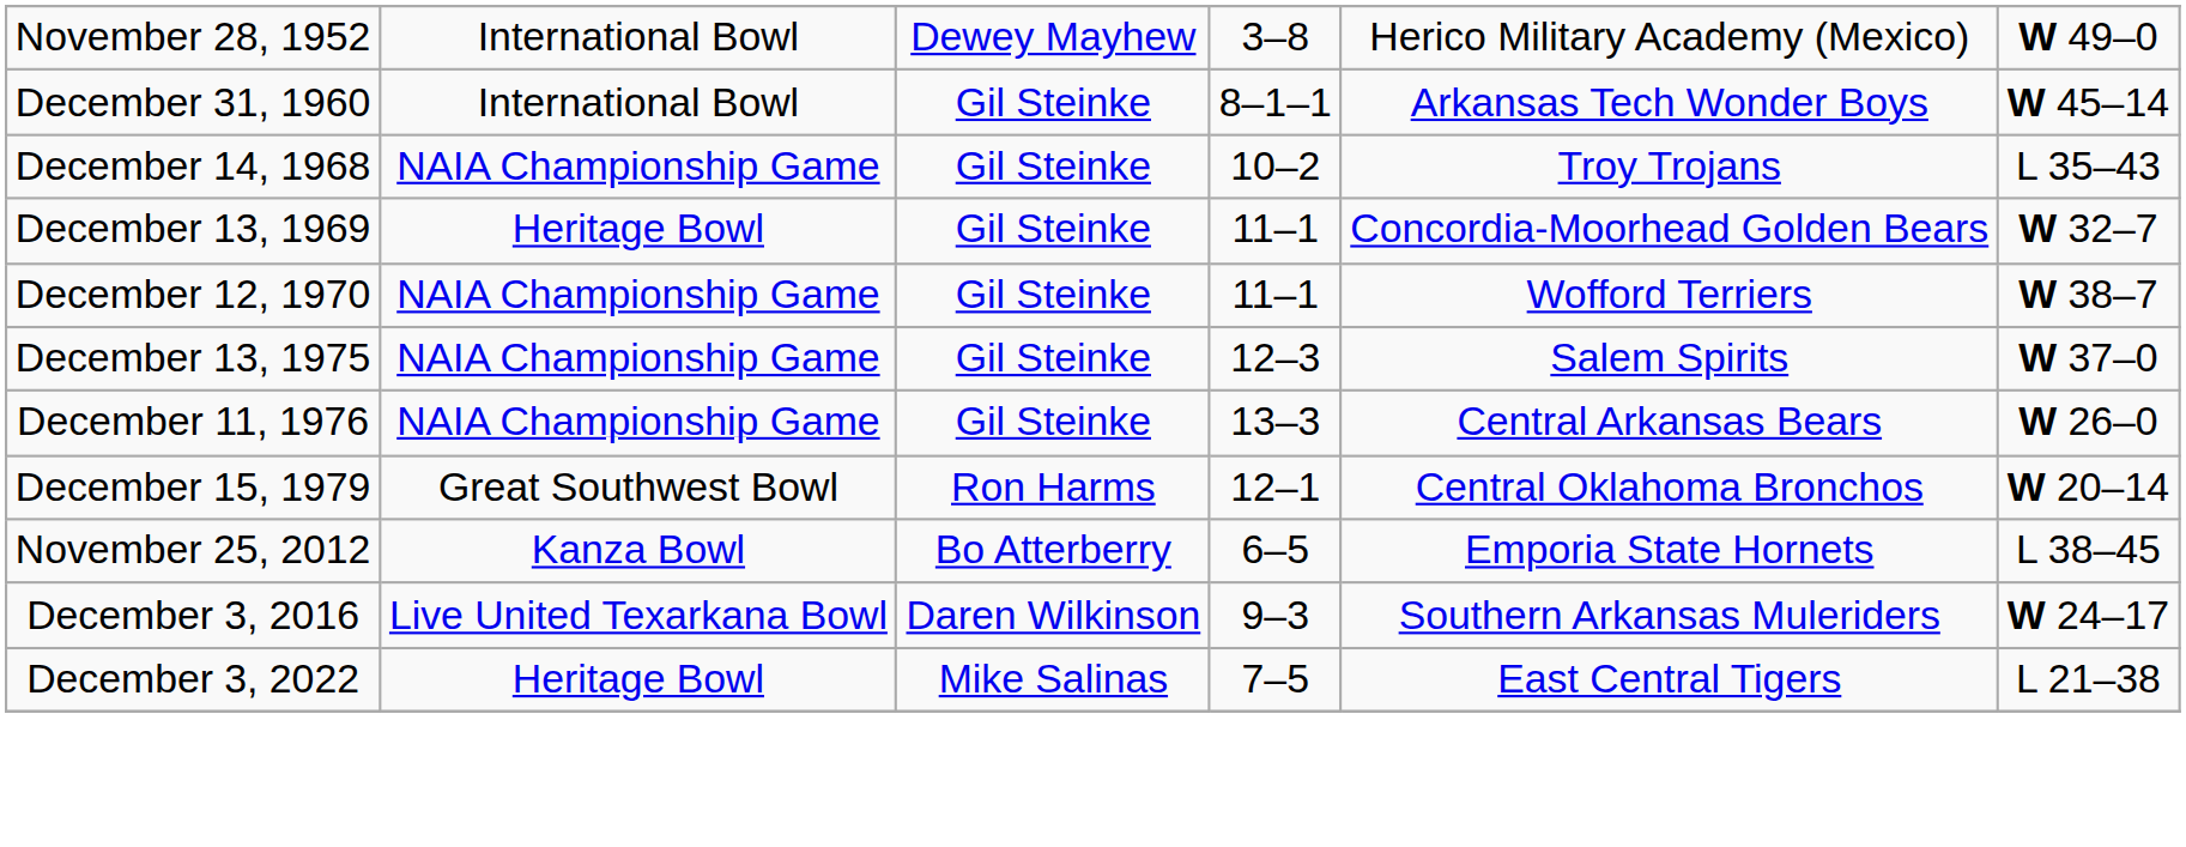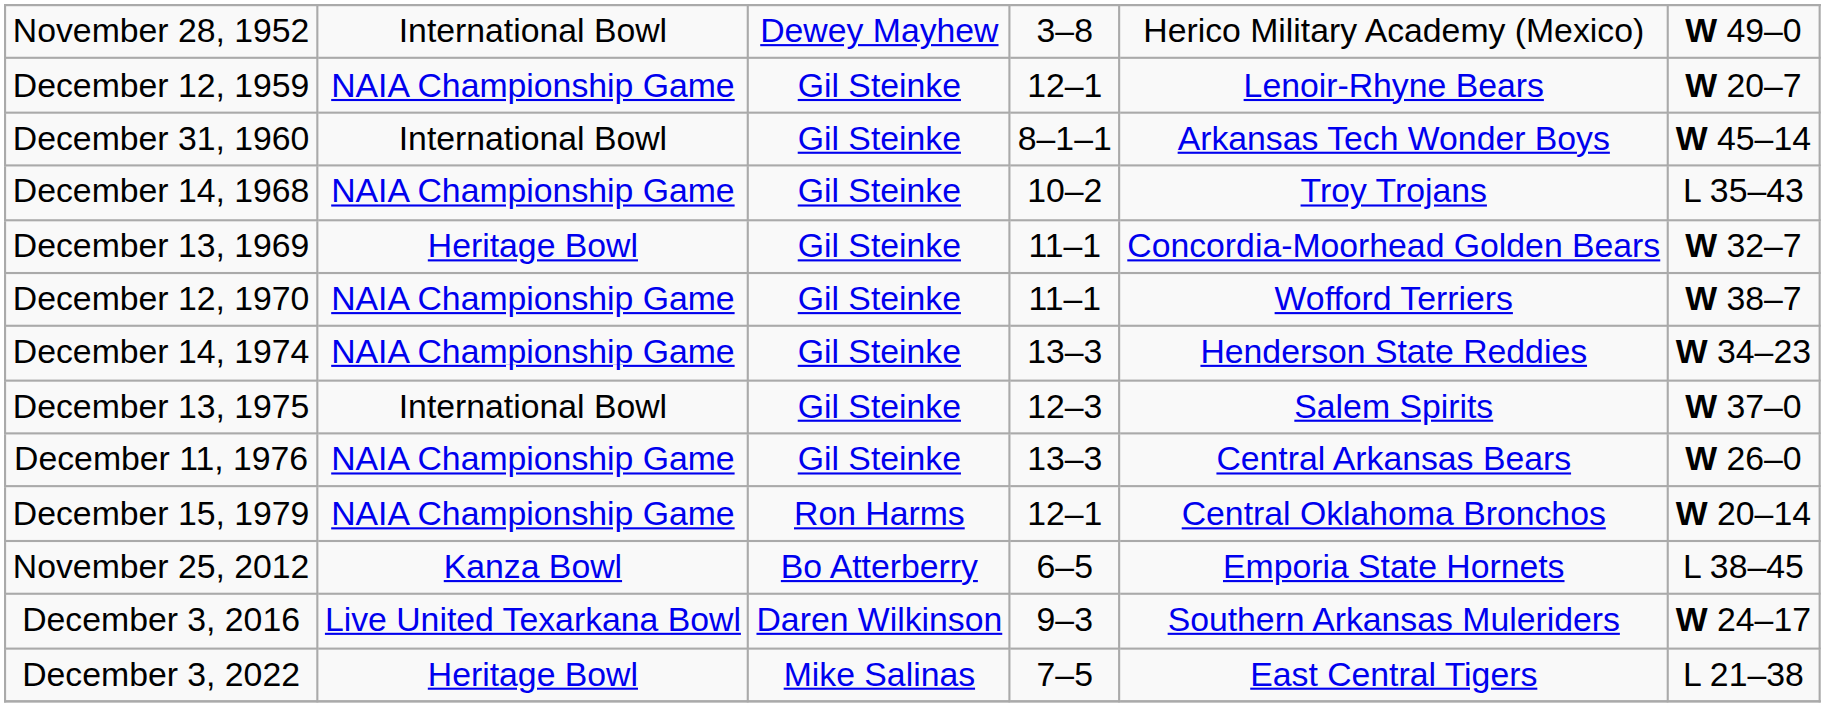 <table class="wikitable" style="text-align:center">
 <tr>
 </tr>
 <tr style="text-align:center;">
 <td>November 28, 1952</td>
 <td>International Bowl</td>
 <td><a href='#'>Dewey Mayhew</a></td>
 <td>3–8</td>
 <td>Herico Military Academy (Mexico)</td>
 <td><strong>W</strong> 49–0</td>
+</tr>
+<tr style="text-align:center;">
+<td>December 12, 1959</td>
+<td><a href='#'>NAIA Championship Game</a></td>
+<td><a href='#'>Gil Steinke</a></td>
+<td>12–1</td>
+<td><a href='#'>Lenoir-Rhyne Bears</a></td>
+<td><strong>W</strong> 20–7</td>
 </tr>
 <tr style="text-align:center;">
 <td>December 31, 1960</td>
 <td>International Bowl</td>
 <td><a href='#'>Gil Steinke</a></td>
 <td>8–1–1</td>
 <td><a href='#'>Arkansas Tech Wonder Boys</a></td>
 <td><strong>W</strong> 45–14</td>
 </tr>
 <tr style="text-align:center;">
 <td>December 14, 1968</td>
 <td><a href='#'>NAIA Championship Game</a></td>
 <td><a href='#'>Gil Steinke</a></td>
 <td>10–2</td>
 <td><a href='#'>Troy Trojans</a></td>
 <td>L 35–43</td>
 </tr>
 <tr style="text-align:center;">
 <td>December 13, 1969</td>
 <td><a href='#'>Heritage Bowl</a></td>
 <td><a href='#'>Gil Steinke</a></td>
 <td>11–1</td>
 <td><a href='#'>Concordia-Moorhead Golden Bears</a></td>
 <td><strong>W</strong> 32–7</td>
 </tr>
 <tr style="text-align:center;">
 <td>December 12, 1970</td>
 <td><a href='#'>NAIA Championship Game</a></td>
 <td><a href='#'>Gil Steinke</a></td>
 <td>11–1</td>
 <td><a href='#'>Wofford Terriers</a></td>
 <td><strong>W</strong> 38–7</td>
 </tr>
 <tr style="text-align:center;">
+<td>December 14, 1974</td>
+<td><a href='#'>NAIA Championship Game</a></td>
+<td><a href='#'>Gil Steinke</a></td>
+<td>13–3</td>
+<td><a href='#'>Henderson State Reddies</a></td>
+<td><strong>W</strong> 34–23</td>
+</tr>
+<tr style="text-align:center;">
 <td>December 13, 1975</td>
-<td><a href='#'>NAIA Championship Game</a></td>
+<td>International Bowl</td>
 <td><a href='#'>Gil Steinke</a></td>
 <td>12–3</td>
 <td><a href='#'>Salem Spirits</a></td>
 <td><strong>W</strong> 37–0</td>
 </tr>
 <tr style="text-align:center;">
 <td>December 11, 1976</td>
 <td><a href='#'>NAIA Championship Game</a></td>
 <td><a href='#'>Gil Steinke</a></td>
 <td>13–3</td>
 <td><a href='#'>Central Arkansas Bears</a></td>
 <td><strong>W</strong> 26–0</td>
 </tr>
 <tr style="text-align:center;">
 <td>December 15, 1979</td>
-<td>Great Southwest Bowl</td>
+<td><a href='#'>NAIA Championship Game</a></td>
 <td><a href='#'>Ron Harms</a></td>
 <td>12–1</td>
 <td><a href='#'>Central Oklahoma Bronchos</a></td>
 <td><strong>W</strong> 20–14</td>
 </tr>
 <tr style="text-align:center;">
 <td>November 25, 2012</td>
 <td><a href='#'>Kanza Bowl</a></td>
 <td><a href='#'>Bo Atterberry</a></td>
 <td>6–5</td>
 <td><a href='#'>Emporia State Hornets</a></td>
 <td>L 38–45</td>
 </tr>
 <tr style="text-align:center;">
 <td>December 3, 2016</td>
 <td><a href='#'>Live United Texarkana Bowl</a></td>
 <td><a href='#'>Daren Wilkinson</a></td>
 <td>9–3</td>
 <td><a href='#'>Southern Arkansas Muleriders</a></td>
 <td><strong>W</strong> 24–17</td>
 </tr>
 <tr style="text-align:center;">
 <td>December 3, 2022</td>
 <td><a href='#'>Heritage Bowl</a></td>
 <td><a href='#'>Mike Salinas</a></td>
 <td>7–5</td>
 <td><a href='#'>East Central Tigers</a></td>
 <td>L 21–38</td>
 </tr>
 <tr style="text-align:center;">
 </tr>
 </table>
